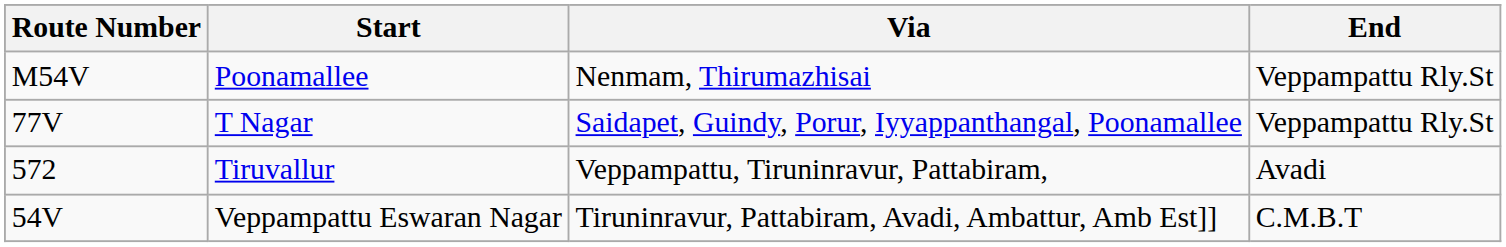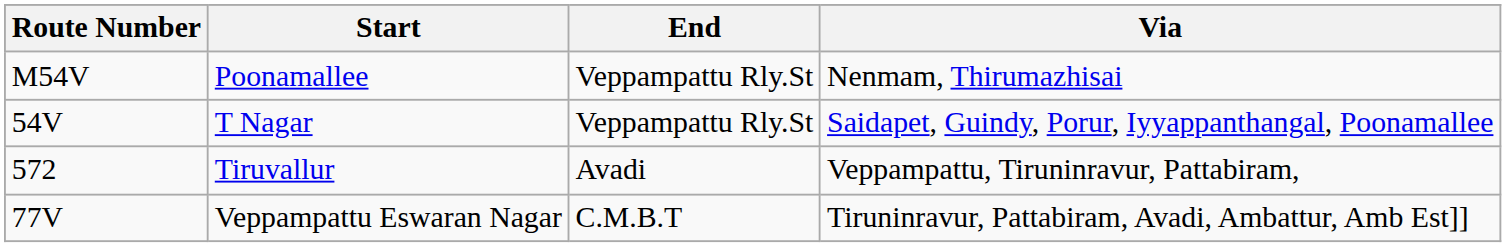 <table class="sortable wikitable">
 <tr>
 <th>Route Number</th>
 <th>Start</th>
+<th>End</th>
 <th>Via</th>
-<th>End</th>
 </tr>
 <tr>
 <td>M54V</td>
 <td><a href='#'>Poonamallee</a></td>
+<td>Veppampattu Rly.St</td>
 <td>Nenmam, <a href='#'>Thirumazhisai</a></td>
-<td>Veppampattu Rly.St</td>
 </tr>
 <tr>
-<td>77V</td>
+<td>54V</td>
 <td><a href='#'>T Nagar</a></td>
+<td>Veppampattu Rly.St</td>
 <td><a href='#'>Saidapet</a>, <a href='#'>Guindy</a>, <a href='#'>Porur</a>, <a href='#'>Iyyappanthangal</a>, <a href='#'>Poonamallee</a></td>
-<td>Veppampattu Rly.St</td>
 </tr>
 <tr>
 <td>572</td>
 <td><a href='#'>Tiruvallur</a></td>
+<td>Avadi</td>
 <td>Veppampattu, Tiruninravur, Pattabiram,</td>
-<td>Avadi</td>
 </tr>
 <tr>
-<td>54V</td>
+<td>77V</td>
 <td>Veppampattu Eswaran Nagar</td>
+<td>C.M.B.T</td>
 <td>Tiruninravur, Pattabiram, Avadi, Ambattur, Amb Est]]</td>
-<td>C.M.B.T</td>
 </tr>
 </table>
